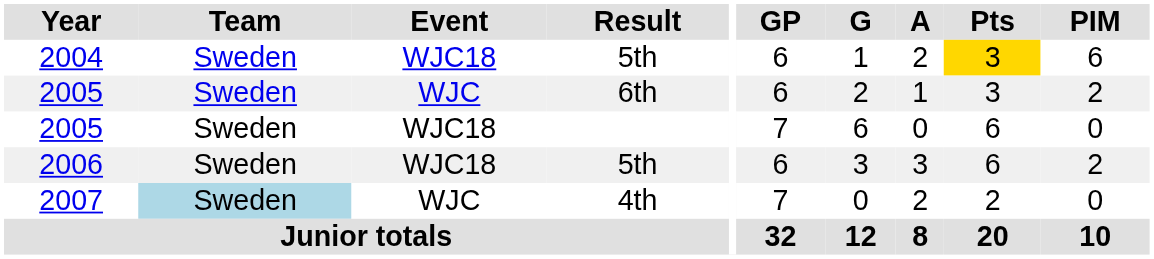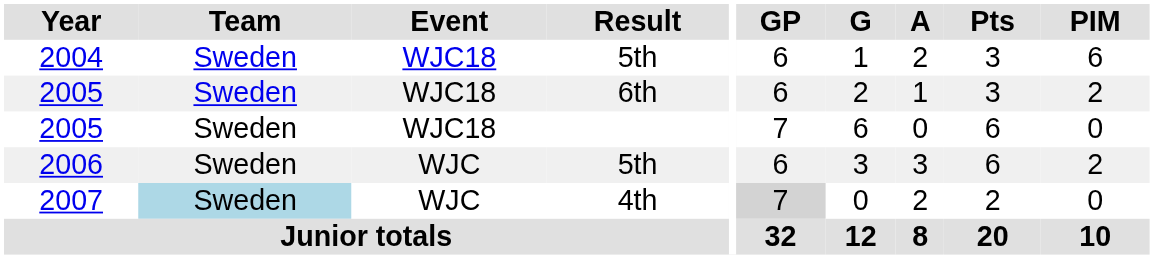 <table border="0" cellpadding="1" cellspacing="0" ID="Table3" style="text-align:center; width:40em">
 <tr align="center" bgcolor="#e0e0e0">
 <th>Year</th>
 <th>Team</th>
 <th>Event</th>
 <th>Result</th>
 <th rowspan="99" bgcolor="#ffffff"></th>
 <th>GP</th>
 <th>G</th>
 <th>A</th>
 <th>Pts</th>
 <th>PIM</th>
 </tr>
 <tr>
 <td><a href='#'>2004</a></td>
 <td><a href='#'>Sweden</a></td>
 <td><a href='#'>WJC18</a></td>
 <td>5th</td>
 <td>6</td>
 <td>1</td>
 <td>2</td>
-<td style="background: gold;">3</td>
+<td>3</td>
 <td>6</td>
 </tr>
 <tr bgcolor="#f0f0f0">
 <td><a href='#'>2005</a></td>
 <td><a href='#'>Sweden</a></td>
-<td><a href='#'>WJC</a></td>
+<td>WJC18</td>
 <td>6th</td>
 <td>6</td>
 <td>2</td>
 <td>1</td>
 <td>3</td>
 <td>2</td>
 </tr>
 <tr>
 <td><a href='#'>2005</a></td>
 <td>Sweden</td>
 <td>WJC18</td>
 <td></td>
 <td>7</td>
 <td>6</td>
 <td>0</td>
 <td>6</td>
 <td>0</td>
 </tr>
 <tr bgcolor="#f0f0f0">
 <td><a href='#'>2006</a></td>
 <td>Sweden</td>
-<td>WJC18</td>
+<td>WJC</td>
 <td>5th</td>
 <td>6</td>
 <td>3</td>
 <td>3</td>
 <td>6</td>
 <td>2</td>
 </tr>
 <tr>
 <td><a href='#'>2007</a></td>
 <td style="background: lightblue;">Sweden</td>
 <td>WJC</td>
 <td>4th</td>
-<td>7</td>
+<td style="background: lightgrey;">7</td>
 <td>0</td>
 <td>2</td>
 <td>2</td>
 <td>0</td>
 </tr>
 <tr bgcolor="#e0e0e0">
 <th colspan="4">Junior totals</th>
 <th>32</th>
 <th>12</th>
 <th>8</th>
 <th>20</th>
 <th>10</th>
 </tr>
 </table>
